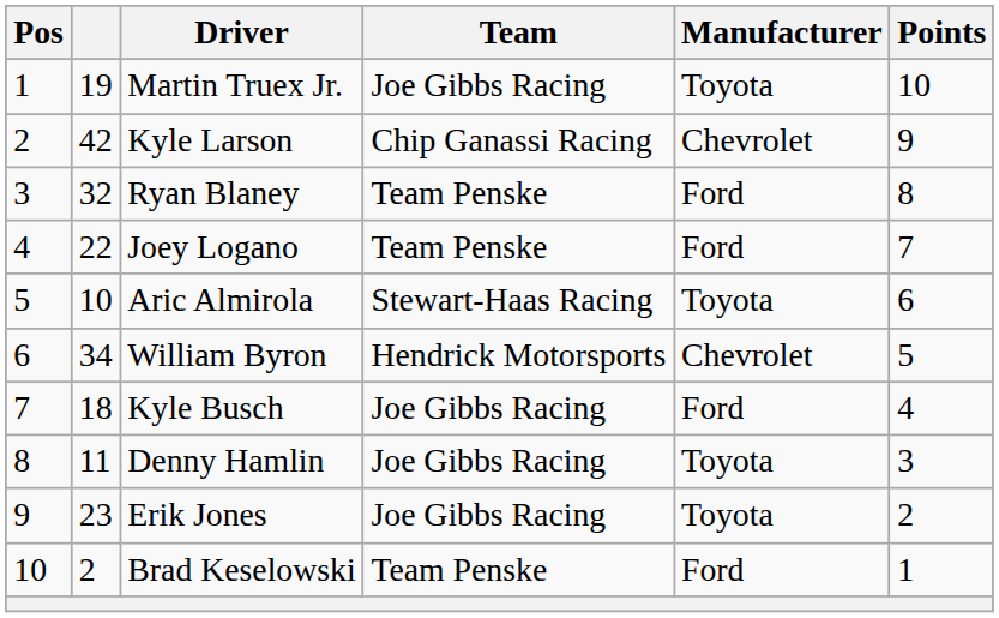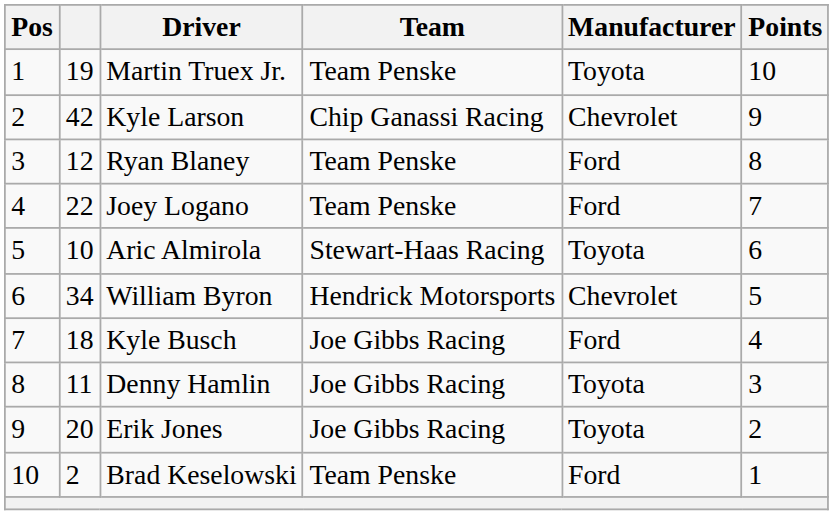 <table class="wikitable" style="font-size:98%">
 <tr>
 <th>Pos</th>
 <th></th>
 <th>Driver</th>
 <th>Team</th>
 <th>Manufacturer</th>
 <th>Points</th>
 </tr>
 <tr>
 <td>1</td>
 <td>19</td>
 <td>Martin Truex Jr.</td>
-<td>Joe Gibbs Racing</td>
+<td>Team Penske</td>
 <td>Toyota</td>
 <td>10</td>
 </tr>
 <tr>
 <td>2</td>
 <td>42</td>
 <td>Kyle Larson</td>
 <td>Chip Ganassi Racing</td>
 <td>Chevrolet</td>
 <td>9</td>
 </tr>
 <tr>
 <td>3</td>
-<td>32</td>
+<td>12</td>
 <td>Ryan Blaney</td>
 <td>Team Penske</td>
 <td>Ford</td>
 <td>8</td>
 </tr>
 <tr>
 <td>4</td>
 <td>22</td>
 <td>Joey Logano</td>
 <td>Team Penske</td>
 <td>Ford</td>
 <td>7</td>
 </tr>
 <tr>
 <td>5</td>
 <td>10</td>
 <td>Aric Almirola</td>
 <td>Stewart-Haas Racing</td>
 <td>Toyota</td>
 <td>6</td>
 </tr>
 <tr>
 <td>6</td>
 <td>34</td>
 <td>William Byron</td>
 <td>Hendrick Motorsports</td>
 <td>Chevrolet</td>
 <td>5</td>
 </tr>
 <tr>
 <td>7</td>
 <td>18</td>
 <td>Kyle Busch</td>
 <td>Joe Gibbs Racing</td>
 <td>Ford</td>
 <td>4</td>
 </tr>
 <tr>
 <td>8</td>
 <td>11</td>
 <td>Denny Hamlin</td>
 <td>Joe Gibbs Racing</td>
 <td>Toyota</td>
 <td>3</td>
 </tr>
 <tr>
 <td>9</td>
-<td>23</td>
+<td>20</td>
 <td>Erik Jones</td>
 <td>Joe Gibbs Racing</td>
 <td>Toyota</td>
 <td>2</td>
 </tr>
 <tr>
 <td>10</td>
 <td>2</td>
 <td>Brad Keselowski</td>
 <td>Team Penske</td>
 <td>Ford</td>
 <td>1</td>
 </tr>
 <tr>
 <th colspan="6"></th>
 </tr>
 </table>
